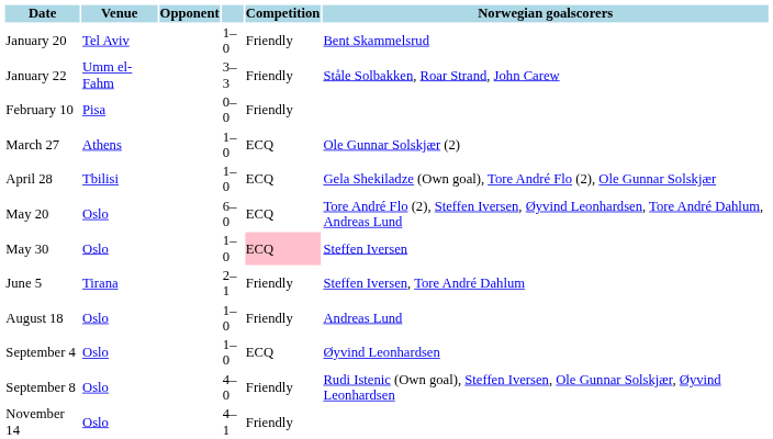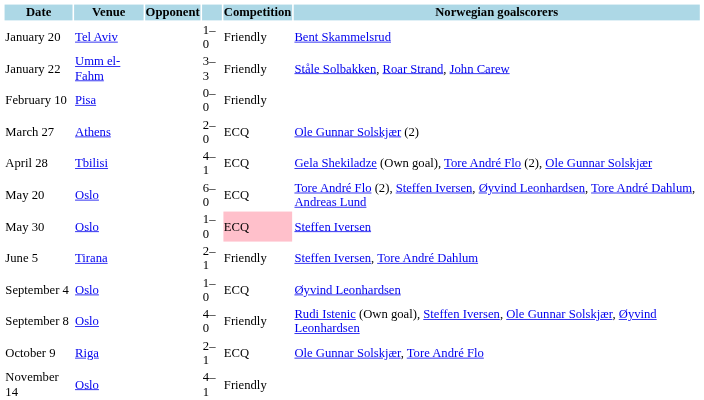 <table>
 <tr>
 <th style="background: lightblue;">Date</th>
 <th style="background: lightblue;">Venue</th>
 <th style="background: lightblue;">Opponent</th>
 <th style="background: lightblue;" align=center></th>
 <th style="background: lightblue;" align=center>Competition</th>
 <th style="background: lightblue;">Norwegian goalscorers</th>
 </tr>
 <tr>
 <td>January 20</td>
 <td><a href='#'>Tel Aviv</a></td>
 <td></td>
 <td>1–0</td>
 <td>Friendly</td>
 <td><a href='#'>Bent Skammelsrud</a></td>
 </tr>
 <tr>
 <td>January 22</td>
 <td><a href='#'>Umm el-Fahm</a></td>
 <td></td>
 <td>3–3</td>
 <td>Friendly</td>
 <td><a href='#'>Ståle Solbakken</a>, <a href='#'>Roar Strand</a>, <a href='#'>John Carew</a></td>
 </tr>
 <tr>
 <td>February 10</td>
 <td><a href='#'>Pisa</a></td>
 <td></td>
 <td>0–0</td>
 <td>Friendly</td>
 <td></td>
 </tr>
 <tr>
 <td>March 27</td>
 <td><a href='#'>Athens</a></td>
 <td></td>
-<td>1–0</td>
+<td>2–0</td>
 <td>ECQ</td>
 <td><a href='#'>Ole Gunnar Solskjær</a> (2)</td>
 </tr>
 <tr>
 <td>April 28</td>
 <td><a href='#'>Tbilisi</a></td>
 <td></td>
-<td>1–0</td>
+<td>4–1</td>
 <td>ECQ</td>
 <td><a href='#'>Gela Shekiladze</a> (Own goal), <a href='#'>Tore André Flo</a> (2), <a href='#'>Ole Gunnar Solskjær</a></td>
 </tr>
 <tr>
 <td>May 20</td>
 <td><a href='#'>Oslo</a></td>
 <td></td>
 <td>6–0</td>
 <td>ECQ</td>
 <td><a href='#'>Tore André Flo</a> (2), <a href='#'>Steffen Iversen</a>, <a href='#'>Øyvind Leonhardsen</a>, <a href='#'>Tore André Dahlum</a>, <a href='#'>Andreas Lund</a></td>
 </tr>
 <tr>
 <td>May 30</td>
 <td><a href='#'>Oslo</a></td>
 <td></td>
 <td>1–0</td>
 <td style="background: pink;">ECQ</td>
 <td><a href='#'>Steffen Iversen</a></td>
 </tr>
 <tr>
 <td>June 5</td>
 <td><a href='#'>Tirana</a></td>
 <td></td>
 <td>2–1</td>
 <td>Friendly</td>
 <td><a href='#'>Steffen Iversen</a>, <a href='#'>Tore André Dahlum</a></td>
 </tr>
 <tr>
-<td>August 18</td>
-<td><a href='#'>Oslo</a></td>
-<td></td>
-<td>1–0</td>
-<td>Friendly</td>
-<td><a href='#'>Andreas Lund</a></td>
-</tr>
-<tr>
 <td>September 4</td>
 <td><a href='#'>Oslo</a></td>
 <td></td>
 <td>1–0</td>
 <td>ECQ</td>
 <td><a href='#'>Øyvind Leonhardsen</a></td>
 </tr>
 <tr>
 <td>September 8</td>
 <td><a href='#'>Oslo</a></td>
 <td></td>
 <td>4–0</td>
 <td>Friendly</td>
 <td><a href='#'>Rudi Istenic</a> (Own goal), <a href='#'>Steffen Iversen</a>, <a href='#'>Ole Gunnar Solskjær</a>, <a href='#'>Øyvind Leonhardsen</a></td>
 </tr>
 <tr>
+<td>October 9</td>
+<td><a href='#'>Riga</a></td>
+<td></td>
+<td>2–1</td>
+<td>ECQ</td>
+<td><a href='#'>Ole Gunnar Solskjær</a>, <a href='#'>Tore André Flo</a></td>
+</tr>
+<tr>
 <td>November 14</td>
 <td><a href='#'>Oslo</a></td>
 <td></td>
 <td>4–1</td>
 <td>Friendly</td>
 <td></td>
 </tr>
 </table>
